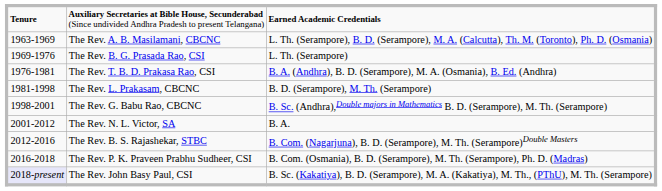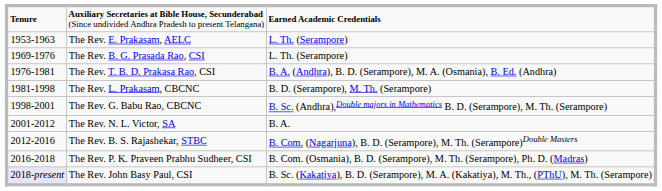 <table class="wikitable" style="border: 5px solid #BBB; margin: .96em 0 0 .9em;">
 <tr style="font-size: 86%;">
 <td><strong>Tenure</strong></td>
 <td><strong>Auxiliary Secretaries at Bible House, Secunderabad</strong><br>(Since undivided Andhra Pradesh to present Telangana)</td>
 <td><strong>Earned Academic Credentials</strong></td>
 </tr>
 <tr>
-<td>1963-1969</td>
-<td>The Rev. <a href='#'>A. B. Masilamani</a>, <a href='#'>CBCNC</a></td>
-<td>L. Th. (Serampore), <a href='#'>B. D.</a> (Serampore), <a href='#'>M. A.</a> (<a href='#'>Calcutta</a>), <a href='#'>Th. M.</a> (<a href='#'>Toronto</a>), <a href='#'>Ph. D.</a> (<a href='#'>Osmania</a>)</td>
+<td>1953-1963</td>
+<td>The Rev. <a href='#'>E. Prakasam</a>, <a href='#'>AELC</a></td>
+<td><a href='#'>L. Th.</a> (<a href='#'>Serampore</a>)</td>
 </tr>
 <tr>
 <td>1969-1976</td>
 <td>The Rev. <a href='#'>B. G. Prasada Rao</a>, <a href='#'>CSI</a></td>
 <td>L. Th. (Serampore)</td>
 </tr>
 <tr>
 <td>1976-1981</td>
 <td>The Rev. <a href='#'>T. B. D. Prakasa Rao</a>, CSI</td>
 <td><a href='#'>B. A.</a> (<a href='#'>Andhra</a>), B. D. (Serampore), M. A. (Osmania), <a href='#'>B. Ed.</a> (Andhra)</td>
 </tr>
 <tr>
 <td>1981-1998</td>
 <td>The Rev. <a href='#'>L. Prakasam</a>, CBCNC</td>
 <td>B. D. (Serampore), <a href='#'>M. Th.</a> (Serampore)</td>
 </tr>
 <tr>
 <td>1998-2001</td>
 <td>The Rev. G. Babu Rao, CBCNC</td>
 <td><a href='#'>B. Sc.</a> (Andhra),<em><sup><a href='#'>Double majors in Mathematics</a></sup></em> B. D. (Serampore), M. Th. (Serampore)</td>
 </tr>
 <tr>
 <td>2001-2012</td>
 <td>The Rev. N. L. Victor, <a href='#'>SA</a></td>
 <td>B. A.</td>
 </tr>
 <tr>
 <td>2012-2016</td>
 <td>The Rev. B. S. Rajashekar, <a href='#'>STBC</a></td>
 <td><a href='#'>B. Com.</a> (<a href='#'>Nagarjuna</a>), B. D. (Serampore), M. Th. (Serampore)<em><sup>Double Masters</sup></em></td>
 </tr>
 <tr>
 <td>2016-2018</td>
 <td>The Rev. P. K. Praveen Prabhu Sudheer, CSI</td>
 <td>B. Com. (Osmania), B. D. (Serampore), M. Th. (Serampore), Ph. D. (<a href='#'>Madras</a>)</td>
 </tr>
 <tr>
 <td style="background: lavender;">2018-<em>present</em></td>
 <td>The Rev. John Basy Paul, CSI</td>
 <td>B. Sc. (<a href='#'>Kakatiya</a>), B. D. (Serampore), M. A. (Kakatiya), M. Th., (<a href='#'>PThU</a>), M. Th. (Serampore)</td>
 </tr>
 </table>
